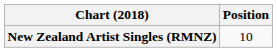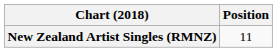 <table class="wikitable sortable plainrowheaders">
 <tr>
 <th>Chart (2018)</th>
 <th>Position</th>
 </tr>
 <tr>
 <th scope="row">New Zealand Artist Singles (RMNZ)</th>
-<td style="text-align:center;">10</td>
+<td style="text-align:center;">11</td>
 </tr>
 </table>
